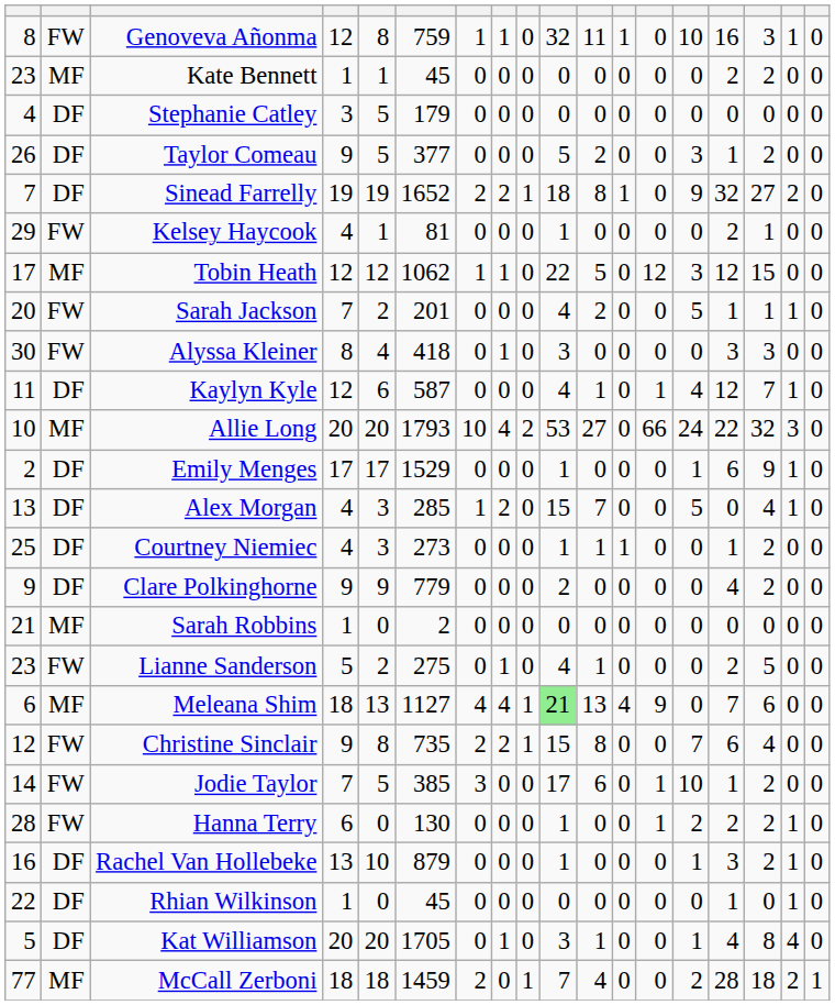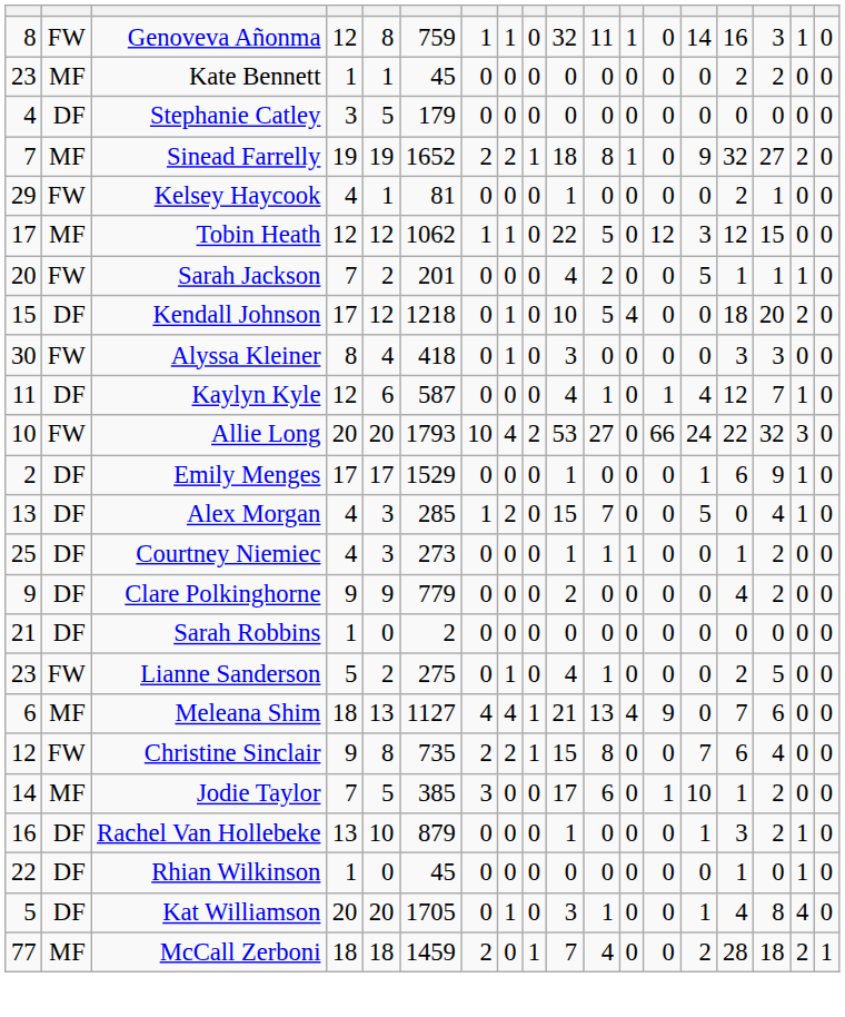 <table class="wikitable sortable" style="text-align:right;">
 <tr>
 <th data-sort-type=number></th>
 <th></th>
 <th></th>
 <th></th>
 <th></th>
 <th></th>
 <th></th>
 <th></th>
 <th></th>
 <th></th>
 <th></th>
 <th></th>
 <th></th>
 <th></th>
 <th></th>
 <th></th>
 <th></th>
 <th></th>
 </tr>
 <tr>
 <td>8</td>
 <td>FW</td>
 <td><a href='#'>Genoveva Añonma</a></td>
 <td>12</td>
 <td>8</td>
 <td>759</td>
 <td>1</td>
 <td>1</td>
 <td>0</td>
 <td>32</td>
 <td>11</td>
 <td>1</td>
 <td>0</td>
-<td>10</td>
+<td>14</td>
 <td>16</td>
 <td>3</td>
 <td>1</td>
 <td>0</td>
 </tr>
 <tr>
 <td>23</td>
 <td>MF</td>
 <td>Kate Bennett</td>
 <td>1</td>
 <td>1</td>
 <td>45</td>
 <td>0</td>
 <td>0</td>
 <td>0</td>
 <td>0</td>
 <td>0</td>
 <td>0</td>
 <td>0</td>
 <td>0</td>
 <td>2</td>
 <td>2</td>
 <td>0</td>
 <td>0</td>
 </tr>
 <tr>
 <td>4</td>
 <td>DF</td>
 <td><a href='#'>Stephanie Catley</a></td>
 <td>3</td>
 <td>5</td>
 <td>179</td>
 <td>0</td>
 <td>0</td>
 <td>0</td>
 <td>0</td>
 <td>0</td>
 <td>0</td>
 <td>0</td>
 <td>0</td>
 <td>0</td>
 <td>0</td>
 <td>0</td>
 <td>0</td>
 </tr>
 <tr>
-<td>26</td>
-<td>DF</td>
-<td><a href='#'>Taylor Comeau</a></td>
-<td>9</td>
-<td>5</td>
-<td>377</td>
-<td>0</td>
-<td>0</td>
-<td>0</td>
-<td>5</td>
-<td>2</td>
-<td>0</td>
-<td>0</td>
-<td>3</td>
-<td>1</td>
-<td>2</td>
-<td>0</td>
-<td>0</td>
-</tr>
-<tr>
 <td>7</td>
-<td>DF</td>
+<td>MF</td>
 <td><a href='#'>Sinead Farrelly</a></td>
 <td>19</td>
 <td>19</td>
 <td>1652</td>
 <td>2</td>
 <td>2</td>
 <td>1</td>
 <td>18</td>
 <td>8</td>
 <td>1</td>
 <td>0</td>
 <td>9</td>
 <td>32</td>
 <td>27</td>
 <td>2</td>
 <td>0</td>
 </tr>
 <tr>
 <td>29</td>
 <td>FW</td>
 <td><a href='#'>Kelsey Haycook</a></td>
 <td>4</td>
 <td>1</td>
 <td>81</td>
 <td>0</td>
 <td>0</td>
 <td>0</td>
 <td>1</td>
 <td>0</td>
 <td>0</td>
 <td>0</td>
 <td>0</td>
 <td>2</td>
 <td>1</td>
 <td>0</td>
 <td>0</td>
 </tr>
 <tr>
 <td>17</td>
 <td>MF</td>
 <td><a href='#'>Tobin Heath</a></td>
 <td>12</td>
 <td>12</td>
 <td>1062</td>
 <td>1</td>
 <td>1</td>
 <td>0</td>
 <td>22</td>
 <td>5</td>
 <td>0</td>
 <td>12</td>
 <td>3</td>
 <td>12</td>
 <td>15</td>
 <td>0</td>
 <td>0</td>
 </tr>
 <tr>
 <td>20</td>
 <td>FW</td>
 <td><a href='#'>Sarah Jackson</a></td>
 <td>7</td>
 <td>2</td>
 <td>201</td>
 <td>0</td>
 <td>0</td>
 <td>0</td>
 <td>4</td>
 <td>2</td>
 <td>0</td>
 <td>0</td>
 <td>5</td>
 <td>1</td>
 <td>1</td>
 <td>1</td>
 <td>0</td>
 </tr>
 <tr>
+<td>15</td>
+<td>DF</td>
+<td><a href='#'>Kendall Johnson</a></td>
+<td>17</td>
+<td>12</td>
+<td>1218</td>
+<td>0</td>
+<td>1</td>
+<td>0</td>
+<td>10</td>
+<td>5</td>
+<td>4</td>
+<td>0</td>
+<td>0</td>
+<td>18</td>
+<td>20</td>
+<td>2</td>
+<td>0</td>
+</tr>
+<tr>
 <td>30</td>
 <td>FW</td>
 <td><a href='#'>Alyssa Kleiner</a></td>
 <td>8</td>
 <td>4</td>
 <td>418</td>
 <td>0</td>
 <td>1</td>
 <td>0</td>
 <td>3</td>
 <td>0</td>
 <td>0</td>
 <td>0</td>
 <td>0</td>
 <td>3</td>
 <td>3</td>
 <td>0</td>
 <td>0</td>
 </tr>
 <tr>
 <td>11</td>
 <td>DF</td>
 <td><a href='#'>Kaylyn Kyle</a></td>
 <td>12</td>
 <td>6</td>
 <td>587</td>
 <td>0</td>
 <td>0</td>
 <td>0</td>
 <td>4</td>
 <td>1</td>
 <td>0</td>
 <td>1</td>
 <td>4</td>
 <td>12</td>
 <td>7</td>
 <td>1</td>
 <td>0</td>
 </tr>
 <tr>
 <td>10</td>
-<td>MF</td>
+<td>FW</td>
 <td><a href='#'>Allie Long</a></td>
 <td>20</td>
 <td>20</td>
 <td>1793</td>
 <td>10</td>
 <td>4</td>
 <td>2</td>
 <td>53</td>
 <td>27</td>
 <td>0</td>
 <td>66</td>
 <td>24</td>
 <td>22</td>
 <td>32</td>
 <td>3</td>
 <td>0</td>
 </tr>
 <tr>
 <td>2</td>
 <td>DF</td>
 <td><a href='#'>Emily Menges</a></td>
 <td>17</td>
 <td>17</td>
 <td>1529</td>
 <td>0</td>
 <td>0</td>
 <td>0</td>
 <td>1</td>
 <td>0</td>
 <td>0</td>
 <td>0</td>
 <td>1</td>
 <td>6</td>
 <td>9</td>
 <td>1</td>
 <td>0</td>
 </tr>
 <tr>
 <td>13</td>
 <td>DF</td>
 <td><a href='#'>Alex Morgan</a></td>
 <td>4</td>
 <td>3</td>
 <td>285</td>
 <td>1</td>
 <td>2</td>
 <td>0</td>
 <td>15</td>
 <td>7</td>
 <td>0</td>
 <td>0</td>
 <td>5</td>
 <td>0</td>
 <td>4</td>
 <td>1</td>
 <td>0</td>
 </tr>
 <tr>
 <td>25</td>
 <td>DF</td>
 <td><a href='#'>Courtney Niemiec</a></td>
 <td>4</td>
 <td>3</td>
 <td>273</td>
 <td>0</td>
 <td>0</td>
 <td>0</td>
 <td>1</td>
 <td>1</td>
 <td>1</td>
 <td>0</td>
 <td>0</td>
 <td>1</td>
 <td>2</td>
 <td>0</td>
 <td>0</td>
 </tr>
 <tr>
 <td>9</td>
 <td>DF</td>
 <td><a href='#'>Clare Polkinghorne</a></td>
 <td>9</td>
 <td>9</td>
 <td>779</td>
 <td>0</td>
 <td>0</td>
 <td>0</td>
 <td>2</td>
 <td>0</td>
 <td>0</td>
 <td>0</td>
 <td>0</td>
 <td>4</td>
 <td>2</td>
 <td>0</td>
 <td>0</td>
 </tr>
 <tr>
 <td>21</td>
-<td>MF</td>
+<td>DF</td>
 <td><a href='#'>Sarah Robbins</a></td>
 <td>1</td>
 <td>0</td>
 <td>2</td>
 <td>0</td>
 <td>0</td>
 <td>0</td>
 <td>0</td>
 <td>0</td>
 <td>0</td>
 <td>0</td>
 <td>0</td>
 <td>0</td>
 <td>0</td>
 <td>0</td>
 <td>0</td>
 </tr>
 <tr>
 <td>23</td>
 <td>FW</td>
 <td><a href='#'>Lianne Sanderson</a></td>
 <td>5</td>
 <td>2</td>
 <td>275</td>
 <td>0</td>
 <td>1</td>
 <td>0</td>
 <td>4</td>
 <td>1</td>
 <td>0</td>
 <td>0</td>
 <td>0</td>
 <td>2</td>
 <td>5</td>
 <td>0</td>
 <td>0</td>
 </tr>
 <tr>
 <td>6</td>
 <td>MF</td>
 <td><a href='#'>Meleana Shim</a></td>
 <td>18</td>
 <td>13</td>
 <td>1127</td>
 <td>4</td>
 <td>4</td>
 <td>1</td>
-<td style="background: lightgreen;">21</td>
+<td>21</td>
 <td>13</td>
 <td>4</td>
 <td>9</td>
 <td>0</td>
 <td>7</td>
 <td>6</td>
 <td>0</td>
 <td>0</td>
 </tr>
 <tr>
 <td>12</td>
 <td>FW</td>
 <td><a href='#'>Christine Sinclair</a></td>
 <td>9</td>
 <td>8</td>
 <td>735</td>
 <td>2</td>
 <td>2</td>
 <td>1</td>
 <td>15</td>
 <td>8</td>
 <td>0</td>
 <td>0</td>
 <td>7</td>
 <td>6</td>
 <td>4</td>
 <td>0</td>
 <td>0</td>
 </tr>
 <tr>
 <td>14</td>
-<td>FW</td>
+<td>MF</td>
 <td><a href='#'>Jodie Taylor</a></td>
 <td>7</td>
 <td>5</td>
 <td>385</td>
 <td>3</td>
 <td>0</td>
 <td>0</td>
 <td>17</td>
 <td>6</td>
 <td>0</td>
 <td>1</td>
 <td>10</td>
 <td>1</td>
 <td>2</td>
 <td>0</td>
-<td>0</td>
-</tr>
-<tr>
-<td>28</td>
-<td>FW</td>
-<td><a href='#'>Hanna Terry</a></td>
-<td>6</td>
-<td>0</td>
-<td>130</td>
-<td>0</td>
-<td>0</td>
-<td>0</td>
-<td>1</td>
-<td>0</td>
-<td>0</td>
-<td>1</td>
-<td>2</td>
-<td>2</td>
-<td>2</td>
-<td>1</td>
 <td>0</td>
 </tr>
 <tr>
 <td>16</td>
 <td>DF</td>
 <td><a href='#'>Rachel Van Hollebeke</a></td>
 <td>13</td>
 <td>10</td>
 <td>879</td>
 <td>0</td>
 <td>0</td>
 <td>0</td>
 <td>1</td>
 <td>0</td>
 <td>0</td>
 <td>0</td>
 <td>1</td>
 <td>3</td>
 <td>2</td>
 <td>1</td>
 <td>0</td>
 </tr>
 <tr>
 <td>22</td>
 <td>DF</td>
 <td><a href='#'>Rhian Wilkinson</a></td>
 <td>1</td>
 <td>0</td>
 <td>45</td>
 <td>0</td>
 <td>0</td>
 <td>0</td>
 <td>0</td>
 <td>0</td>
 <td>0</td>
 <td>0</td>
 <td>0</td>
 <td>1</td>
 <td>0</td>
 <td>1</td>
 <td>0</td>
 </tr>
 <tr>
 <td>5</td>
 <td>DF</td>
 <td><a href='#'>Kat Williamson</a></td>
 <td>20</td>
 <td>20</td>
 <td>1705</td>
 <td>0</td>
 <td>1</td>
 <td>0</td>
 <td>3</td>
 <td>1</td>
 <td>0</td>
 <td>0</td>
 <td>1</td>
 <td>4</td>
 <td>8</td>
 <td>4</td>
 <td>0</td>
 </tr>
 <tr>
 <td>77</td>
 <td>MF</td>
 <td><a href='#'>McCall Zerboni</a></td>
 <td>18</td>
 <td>18</td>
 <td>1459</td>
 <td>2</td>
 <td>0</td>
 <td>1</td>
 <td>7</td>
 <td>4</td>
 <td>0</td>
 <td>0</td>
 <td>2</td>
 <td>28</td>
 <td>18</td>
 <td>2</td>
 <td>1</td>
 </tr>
 </table>
